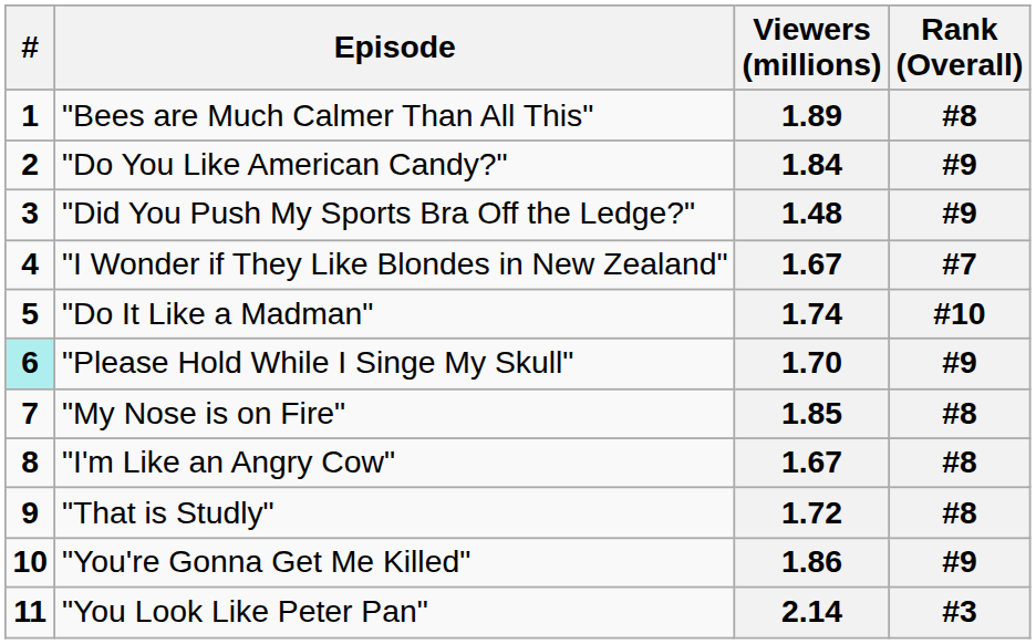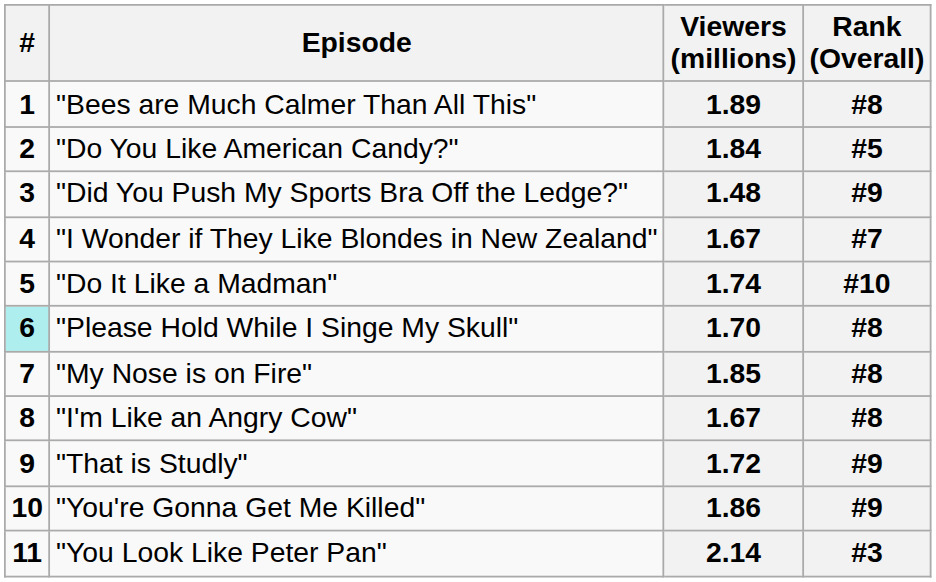 <table class="wikitable">
 <tr>
 <th>#</th>
 <th>Episode</th>
 <th>Viewers<br>(millions)</th>
 <th>Rank<br>(Overall)</th>
 </tr>
 <tr>
 <td style="text-align:center"><strong>1</strong></td>
 <td>"Bees are Much Calmer Than All This"</td>
 <th>1.89</th>
 <th>#8</th>
 </tr>
 <tr>
 <td style="text-align:center"><strong>2</strong></td>
 <td>"Do You Like American Candy?"</td>
 <th>1.84</th>
-<th>#9</th>
+<th>#5</th>
 </tr>
 <tr>
 <td style="text-align:center"><strong>3</strong></td>
 <td>"Did You Push My Sports Bra Off the Ledge?"</td>
 <th>1.48</th>
 <th>#9</th>
 </tr>
 <tr>
 <td style="text-align:center"><strong>4</strong></td>
 <td>"I Wonder if They Like Blondes in New Zealand"</td>
 <th>1.67</th>
 <th>#7</th>
 </tr>
 <tr>
 <td style="text-align:center"><strong>5</strong></td>
 <td>"Do It Like a Madman"</td>
 <th>1.74</th>
 <th>#10</th>
 </tr>
 <tr>
 <td style="background: paleturquoise; text-align:center"><strong>6</strong></td>
 <td>"Please Hold While I Singe My Skull"</td>
 <th>1.70</th>
-<th>#9</th>
+<th>#8</th>
 </tr>
 <tr>
 <td style="text-align:center"><strong>7</strong></td>
 <td>"My Nose is on Fire"</td>
 <th>1.85</th>
 <th>#8</th>
 </tr>
 <tr>
 <td style="text-align:center"><strong>8</strong></td>
 <td>"I'm Like an Angry Cow"</td>
 <th>1.67</th>
 <th>#8</th>
 </tr>
 <tr>
 <td style="text-align:center"><strong>9</strong></td>
 <td>"That is Studly"</td>
 <th>1.72</th>
-<th>#8</th>
+<th>#9</th>
 </tr>
 <tr>
 <td style="text-align:center"><strong>10</strong></td>
 <td>"You're Gonna Get Me Killed"</td>
 <th>1.86</th>
 <th>#9</th>
 </tr>
 <tr>
 <td style="text-align:center"><strong>11</strong></td>
 <td>"You Look Like Peter Pan"</td>
 <th>2.14</th>
 <th>#3</th>
 </tr>
 </table>
